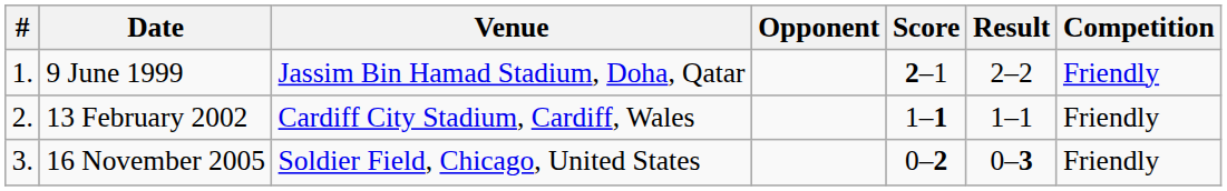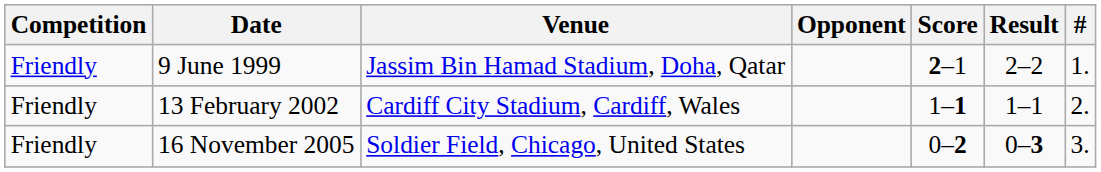 <table class="wikitable">
 <tr>
-<th>#</th>
+<th>Competition</th>
 <th>Date</th>
 <th>Venue</th>
 <th>Opponent</th>
 <th>Score</th>
 <th>Result</th>
-<th>Competition</th>
+<th>#</th>
 </tr>
 <tr>
-<td align="center">1.</td>
+<td><a href='#'>Friendly</a></td>
 <td>9 June 1999</td>
 <td><a href='#'>Jassim Bin Hamad Stadium</a>, <a href='#'>Doha</a>, Qatar</td>
 <td></td>
 <td align="center"><strong>2</strong>–1</td>
 <td align="center">2–2</td>
-<td><a href='#'>Friendly</a></td>
+<td align="center">1.</td>
 </tr>
 <tr>
-<td align="center">2.</td>
+<td>Friendly</td>
 <td>13 February 2002</td>
 <td><a href='#'>Cardiff City Stadium</a>, <a href='#'>Cardiff</a>, Wales</td>
 <td></td>
 <td align="center">1–<strong>1</strong></td>
 <td align="center">1–1</td>
-<td>Friendly</td>
+<td align="center">2.</td>
 </tr>
 <tr>
-<td align="center">3.</td>
+<td>Friendly</td>
 <td>16 November 2005</td>
 <td><a href='#'>Soldier Field</a>, <a href='#'>Chicago</a>, United States</td>
 <td></td>
 <td align="center">0–<strong>2</strong></td>
 <td align="center">0–<strong>3</strong></td>
-<td>Friendly</td>
+<td align="center">3.</td>
 </tr>
 </table>
